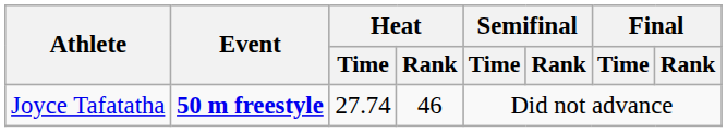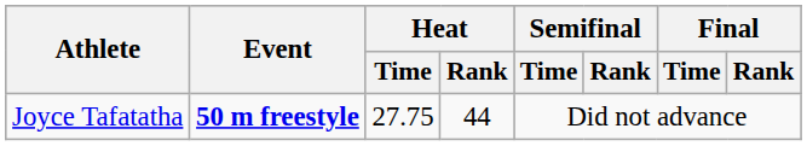 <table class=wikitable style="font-size:90%">
 <tr>
 <th rowspan="2">Athlete</th>
 <th rowspan="2">Event</th>
 <th colspan="2">Heat</th>
 <th colspan="2">Semifinal</th>
 <th colspan="2">Final</th>
 </tr>
 <tr style="font-size:95%">
 <th>Time</th>
 <th>Rank</th>
 <th>Time</th>
 <th>Rank</th>
 <th>Time</th>
 <th>Rank</th>
 </tr>
 <tr align=center>
 <td align=left><a href='#'>Joyce Tafatatha</a></td>
 <td align=left><strong><a href='#'>50 m freestyle</a></strong></td>
-<td>27.74</td>
-<td>46</td>
+<td>27.75</td>
+<td>44</td>
 <td colspan=4>Did not advance</td>
 </tr>
 </table>
